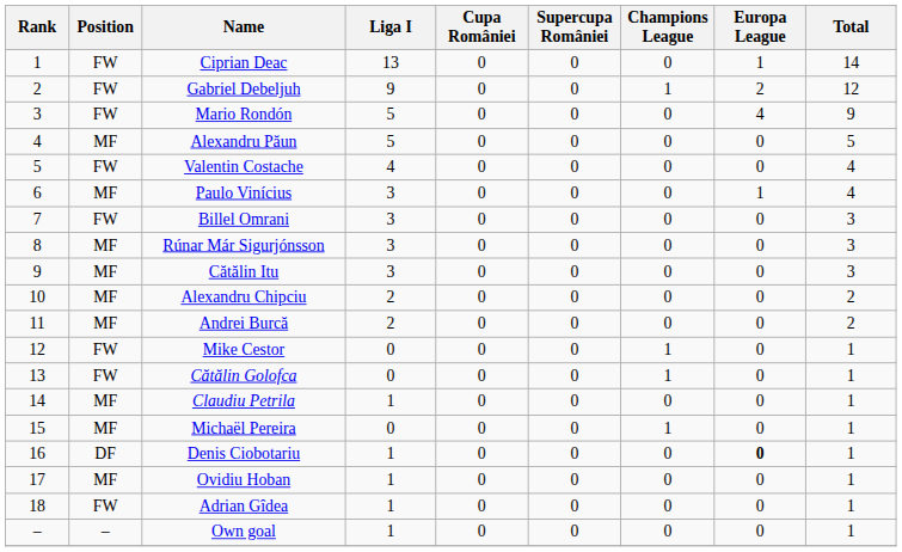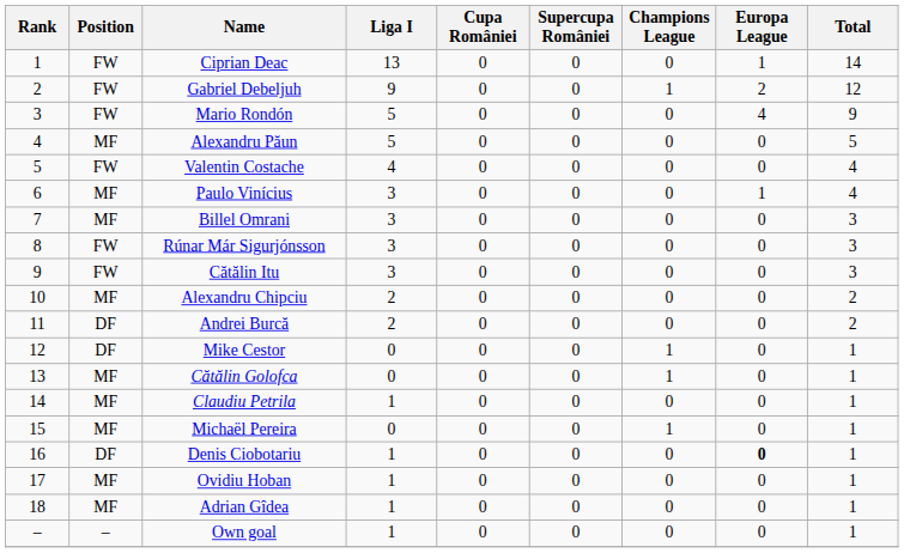 <table class="wikitable" style="text-align:center;">
 <tr>
 <th style="width:56px;">Rank</th>
 <th style="width:64px;">Position</th>
 <th style="width:200px;">Name</th>
 <th style="width:84px;">Liga I</th>
 <th style="width:84px;">Cupa României</th>
 <th style="width:84px;">Supercupa României</th>
 <th style="width:84px;">Champions League</th>
 <th style="width:84px;">Europa League</th>
 <th style="width:84px;">Total</th>
 </tr>
 <tr>
 <td>1</td>
 <td>FW</td>
 <td> <a href='#'>Ciprian Deac</a></td>
 <td>13</td>
 <td>0</td>
 <td>0</td>
 <td>0</td>
 <td>1</td>
 <td>14</td>
 </tr>
 <tr>
 <td>2</td>
 <td>FW</td>
 <td> <a href='#'>Gabriel Debeljuh</a></td>
 <td>9</td>
 <td>0</td>
 <td>0</td>
 <td>1</td>
 <td>2</td>
 <td>12</td>
 </tr>
 <tr>
 <td>3</td>
 <td>FW</td>
 <td> <a href='#'>Mario Rondón</a></td>
 <td>5</td>
 <td>0</td>
 <td>0</td>
 <td>0</td>
 <td>4</td>
 <td>9</td>
 </tr>
 <tr>
 <td>4</td>
 <td>MF</td>
 <td> <a href='#'>Alexandru Păun</a></td>
 <td>5</td>
 <td>0</td>
 <td>0</td>
 <td>0</td>
 <td>0</td>
 <td>5</td>
 </tr>
 <tr>
 <td>5</td>
 <td>FW</td>
 <td> <a href='#'>Valentin Costache</a></td>
 <td>4</td>
 <td>0</td>
 <td>0</td>
 <td>0</td>
 <td>0</td>
 <td>4</td>
 </tr>
 <tr>
 <td>6</td>
 <td>MF</td>
 <td> <a href='#'>Paulo Vinícius</a></td>
 <td>3</td>
 <td>0</td>
 <td>0</td>
 <td>0</td>
 <td>1</td>
 <td>4</td>
 </tr>
 <tr>
 <td>7</td>
-<td>FW</td>
+<td>MF</td>
 <td> <a href='#'>Billel Omrani</a></td>
 <td>3</td>
 <td>0</td>
 <td>0</td>
 <td>0</td>
 <td>0</td>
 <td>3</td>
 </tr>
 <tr>
 <td>8</td>
-<td>MF</td>
+<td>FW</td>
 <td> <a href='#'>Rúnar Már Sigurjónsson</a></td>
 <td>3</td>
 <td>0</td>
 <td>0</td>
 <td>0</td>
 <td>0</td>
 <td>3</td>
 </tr>
 <tr>
 <td>9</td>
-<td>MF</td>
+<td>FW</td>
 <td> <a href='#'>Cătălin Itu</a></td>
 <td>3</td>
 <td>0</td>
 <td>0</td>
 <td>0</td>
 <td>0</td>
 <td>3</td>
 </tr>
 <tr>
 <td>10</td>
 <td>MF</td>
 <td> <a href='#'>Alexandru Chipciu</a></td>
 <td>2</td>
 <td>0</td>
 <td>0</td>
 <td>0</td>
 <td>0</td>
 <td>2</td>
 </tr>
 <tr>
 <td>11</td>
-<td>MF</td>
+<td>DF</td>
 <td> <a href='#'>Andrei Burcă</a></td>
 <td>2</td>
 <td>0</td>
 <td>0</td>
 <td>0</td>
 <td>0</td>
 <td>2</td>
 </tr>
 <tr>
 <td>12</td>
-<td>FW</td>
+<td>DF</td>
 <td> <a href='#'>Mike Cestor</a></td>
 <td>0</td>
 <td>0</td>
 <td>0</td>
 <td>1</td>
 <td>0</td>
 <td>1</td>
 </tr>
 <tr>
 <td>13</td>
-<td>FW</td>
+<td>MF</td>
 <td> <em><a href='#'>Cătălin Golofca</a></em></td>
 <td>0</td>
 <td>0</td>
 <td>0</td>
 <td>1</td>
 <td>0</td>
 <td>1</td>
 </tr>
 <tr>
 <td>14</td>
 <td>MF</td>
 <td> <em><a href='#'>Claudiu Petrila</a></em></td>
 <td>1</td>
 <td>0</td>
 <td>0</td>
 <td>0</td>
 <td>0</td>
 <td>1</td>
 </tr>
 <tr>
 <td>15</td>
 <td>MF</td>
 <td> <a href='#'>Michaël Pereira</a></td>
 <td>0</td>
 <td>0</td>
 <td>0</td>
 <td>1</td>
 <td>0</td>
 <td>1</td>
 </tr>
 <tr>
 <td>16</td>
 <td>DF</td>
 <td> <a href='#'>Denis Ciobotariu</a></td>
 <td>1</td>
 <td>0</td>
 <td>0</td>
 <td>0</td>
 <td><strong>0</strong></td>
 <td>1</td>
 </tr>
 <tr>
 <td>17</td>
 <td>MF</td>
 <td> <a href='#'>Ovidiu Hoban</a></td>
 <td>1</td>
 <td>0</td>
 <td>0</td>
 <td>0</td>
 <td>0</td>
 <td>1</td>
 </tr>
 <tr>
 <td>18</td>
-<td>FW</td>
+<td>MF</td>
 <td> <a href='#'>Adrian Gîdea</a></td>
 <td>1</td>
 <td>0</td>
 <td>0</td>
 <td>0</td>
 <td>0</td>
 <td>1</td>
 </tr>
 <tr>
 <td>–</td>
 <td>–</td>
 <td> <a href='#'>Own goal</a></td>
 <td>1</td>
 <td>0</td>
 <td>0</td>
 <td>0</td>
 <td>0</td>
 <td>1</td>
 </tr>
 <tr>
 </tr>
 </table>
